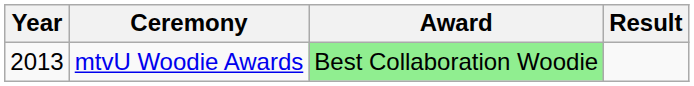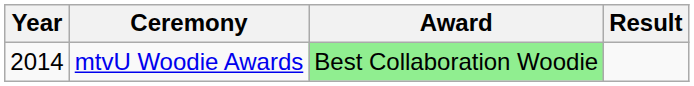 <table class="wikitable">
 <tr>
 <th>Year</th>
 <th>Ceremony</th>
 <th>Award</th>
 <th>Result</th>
 </tr>
 <tr>
-<td>2013</td>
+<td>2014</td>
 <td><a href='#'>mtvU Woodie Awards</a></td>
 <td style="background: lightgreen;">Best Collaboration Woodie</td>
 <td></td>
 </tr>
 </table>
